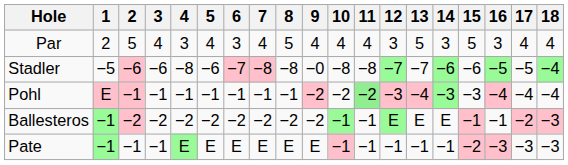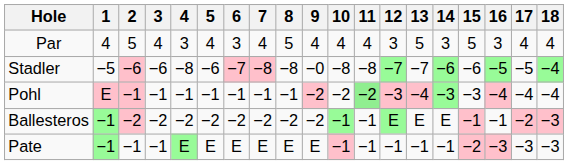 <table class="wikitable" style="text-align:center">
 <tr>
 <th>Hole</th>
 <th> 1 </th>
 <th> 2 </th>
 <th> 3 </th>
 <th> 4 </th>
 <th> 5 </th>
 <th> 6 </th>
 <th> 7 </th>
 <th> 8 </th>
 <th> 9 </th>
 <th>10</th>
 <th>11</th>
 <th>12</th>
 <th>13</th>
 <th>14</th>
 <th>15</th>
 <th>16</th>
 <th>17</th>
 <th>18</th>
 </tr>
 <tr>
 <td>Par</td>
-<td>2</td>
+<td>4</td>
 <td>5</td>
 <td>4</td>
 <td>3</td>
 <td>4</td>
 <td>3</td>
 <td>4</td>
 <td>5</td>
 <td>4</td>
 <td>4</td>
 <td>4</td>
 <td>3</td>
 <td>5</td>
 <td>3</td>
 <td>5</td>
 <td>3</td>
 <td>4</td>
 <td>4</td>
 </tr>
 <tr>
 <td align=left> Stadler</td>
 <td>−5</td>
 <td style="background: Pink;">−6</td>
 <td>−6</td>
 <td>−8</td>
 <td>−6</td>
 <td style="background: Pink;">−7</td>
 <td style="background: Pink;">−8</td>
 <td>−8</td>
 <td>−0</td>
 <td>−8</td>
 <td>−8</td>
 <td style="background: PaleGreen;">−7</td>
 <td>−7</td>
 <td style="background: PaleGreen;">−6</td>
 <td>−6</td>
 <td style="background: PaleGreen;">−5</td>
 <td>−5</td>
 <td style="background: PaleGreen;">−4</td>
 </tr>
 <tr>
 <td align=left> Pohl</td>
 <td style="background: Pink;">E</td>
 <td style="background: Pink;">−1</td>
 <td>−1</td>
 <td>−1</td>
 <td>−1</td>
 <td>−1</td>
 <td>−1</td>
 <td>−1</td>
 <td style="background: Pink;">−2</td>
 <td>−2</td>
 <td style="background: lightgreen;">−2</td>
 <td style="background: Pink;">−3</td>
 <td style="background: Pink;">−4</td>
 <td style="background: PaleGreen;">−3</td>
 <td>−3</td>
 <td style="background: Pink;">−4</td>
 <td>−4</td>
 <td>−4</td>
 </tr>
 <tr>
 <td align=left> Ballesteros</td>
 <td style="background: PaleGreen;">−1</td>
 <td style="background: Pink;">−2</td>
 <td>−2</td>
 <td>−2</td>
 <td>−2</td>
 <td>−2</td>
 <td>−2</td>
 <td>−2</td>
 <td>−2</td>
 <td style="background: PaleGreen;">−1</td>
 <td>−1</td>
 <td style="background: PaleGreen;">E</td>
 <td>E</td>
 <td>E</td>
 <td style="background: Pink;">−1</td>
 <td>−1</td>
 <td style="background: Pink;">−2</td>
 <td style="background: Pink;">−3</td>
 </tr>
 <tr>
 <td align=left> Pate</td>
 <td style="background: PaleGreen;">−1</td>
 <td>−1</td>
 <td>−1</td>
 <td style="background: PaleGreen;">E</td>
 <td>E</td>
 <td>E</td>
 <td>E</td>
 <td>E</td>
 <td>E</td>
 <td style="background: Pink;">−1</td>
 <td>−1</td>
 <td>−1</td>
 <td>−1</td>
 <td>−1</td>
 <td style="background: Pink;">−2</td>
 <td style="background: Pink;">−3</td>
 <td>−3</td>
 <td>−3</td>
 </tr>
 </table>
